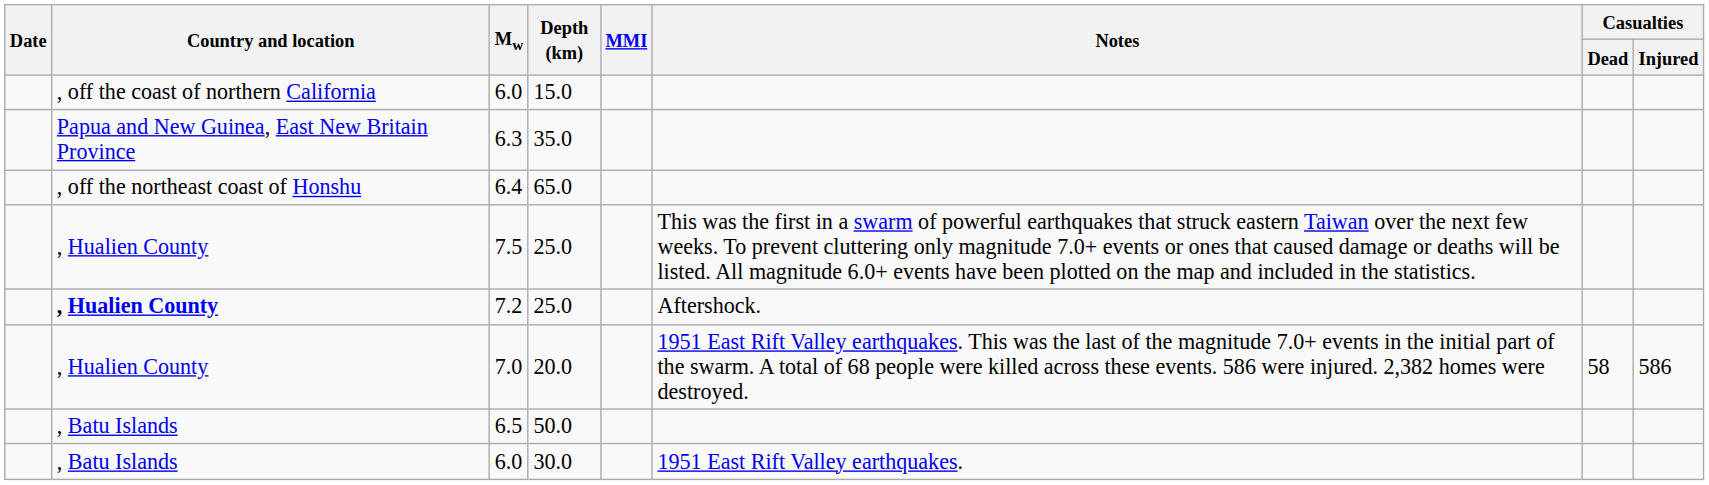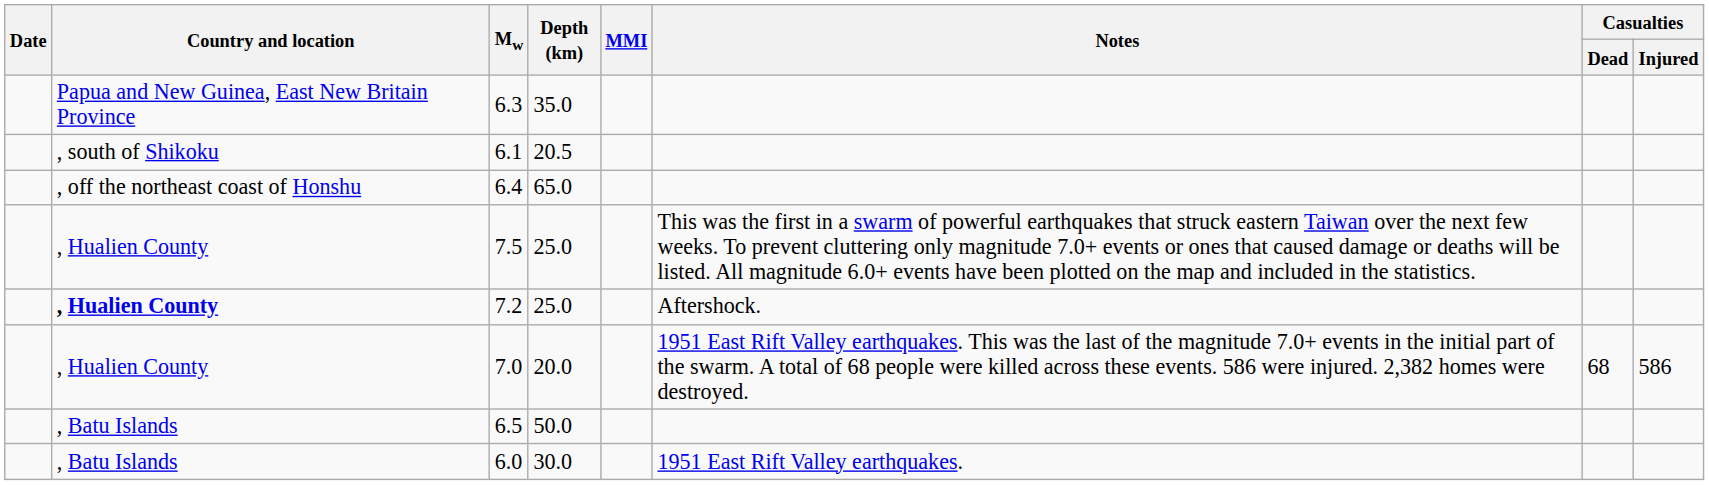 <table class="wikitable sortable sort-under" style="border:1px black; margin-left:1em;">
 <tr>
 <th rowspan="2"><small>Date</small></th>
 <th rowspan="2" style="width: 310px"><small>Country and location</small></th>
 <th rowspan="2"><small>M<sub>w</sub></small></th>
 <th rowspan="2"><small>Depth (km)</small></th>
 <th rowspan="2"><small><a href='#'>MMI</a></small></th>
 <th rowspan="2" class="unsortable"><small>Notes</small></th>
 <th colspan="2"><small>Casualties</small></th>
 </tr>
 <tr>
 <th><small>Dead</small></th>
 <th><small>Injured</small></th>
 </tr>
 <tr>
 <td></td>
-<td>, off the coast of northern <a href='#'>California</a></td>
-<td>6.0</td>
-<td>15.0</td>
+<td> <a href='#'>Papua and New Guinea</a>, <a href='#'>East New Britain Province</a></td>
+<td>6.3</td>
+<td>35.0</td>
 <td></td>
 <td></td>
 <td></td>
 <td></td>
 </tr>
 <tr>
 <td></td>
-<td> <a href='#'>Papua and New Guinea</a>, <a href='#'>East New Britain Province</a></td>
-<td>6.3</td>
-<td>35.0</td>
+<td>, south of <a href='#'>Shikoku</a></td>
+<td>6.1</td>
+<td>20.5</td>
 <td></td>
 <td></td>
 <td></td>
 <td></td>
 </tr>
 <tr>
 <td></td>
 <td>, off the northeast coast of <a href='#'>Honshu</a></td>
 <td>6.4</td>
 <td>65.0</td>
 <td></td>
 <td></td>
 <td></td>
 <td></td>
 </tr>
 <tr>
 <td></td>
 <td>, <a href='#'>Hualien County</a></td>
 <td>7.5</td>
 <td>25.0</td>
 <td></td>
 <td>This was the first in a <a href='#'>swarm</a> of powerful earthquakes that struck eastern <a href='#'>Taiwan</a> over the next few weeks. To prevent cluttering only magnitude 7.0+ events or ones that caused damage or deaths will be listed. All magnitude 6.0+ events have been plotted on the map and included in the statistics.</td>
 <td></td>
 <td></td>
 </tr>
 <tr>
 <td></td>
 <td><strong>, <a href='#'>Hualien County</a></strong></td>
 <td>7.2</td>
 <td>25.0</td>
 <td></td>
 <td>Aftershock.</td>
 <td></td>
 <td></td>
 </tr>
 <tr>
 <td></td>
 <td>, <a href='#'>Hualien County</a></td>
 <td>7.0</td>
 <td>20.0</td>
 <td></td>
 <td><a href='#'>1951 East Rift Valley earthquakes</a>. This was the last of the magnitude 7.0+ events in the initial part of the swarm. A total of 68 people were killed across these events. 586 were injured. 2,382 homes were destroyed.</td>
-<td>58</td>
+<td>68</td>
 <td>586</td>
 </tr>
 <tr>
 <td></td>
 <td>, <a href='#'>Batu Islands</a></td>
 <td>6.5</td>
 <td>50.0</td>
 <td></td>
 <td></td>
 <td></td>
 <td></td>
 </tr>
 <tr>
 <td></td>
 <td>, <a href='#'>Batu Islands</a></td>
 <td>6.0</td>
 <td>30.0</td>
 <td></td>
 <td><a href='#'>1951 East Rift Valley earthquakes</a>.</td>
 <td></td>
 <td></td>
 </tr>
 </table>
